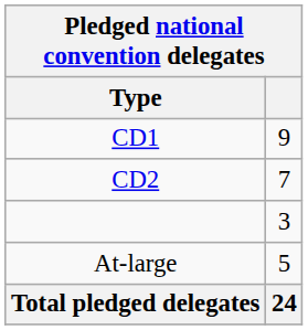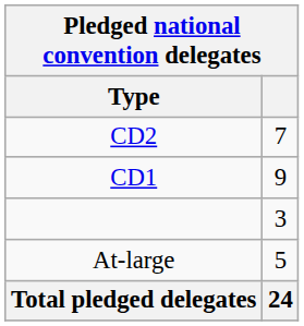 <table class="wikitable sortable" style="font-size:90%;text-align:center;float:none;padding:5px;">
 <tr>
 <th colspan="2">Pledged <a href='#'>national<br>convention</a> delegates</th>
 </tr>
 <tr>
 <th>Type</th>
 <th></th>
 </tr>
 <tr>
+<td><a href='#'>CD2</a></td>
+<td>7</td>
+</tr>
+<tr>
 <td><a href='#'>CD1</a></td>
 <td>9</td>
-</tr>
-<tr>
-<td><a href='#'>CD2</a></td>
-<td>7</td>
 </tr>
 <tr>
 <td></td>
 <td>3</td>
 </tr>
 <tr>
 <td>At-large</td>
 <td>5</td>
 </tr>
 <tr>
 <th>Total pledged delegates</th>
 <th>24</th>
 </tr>
 </table>
